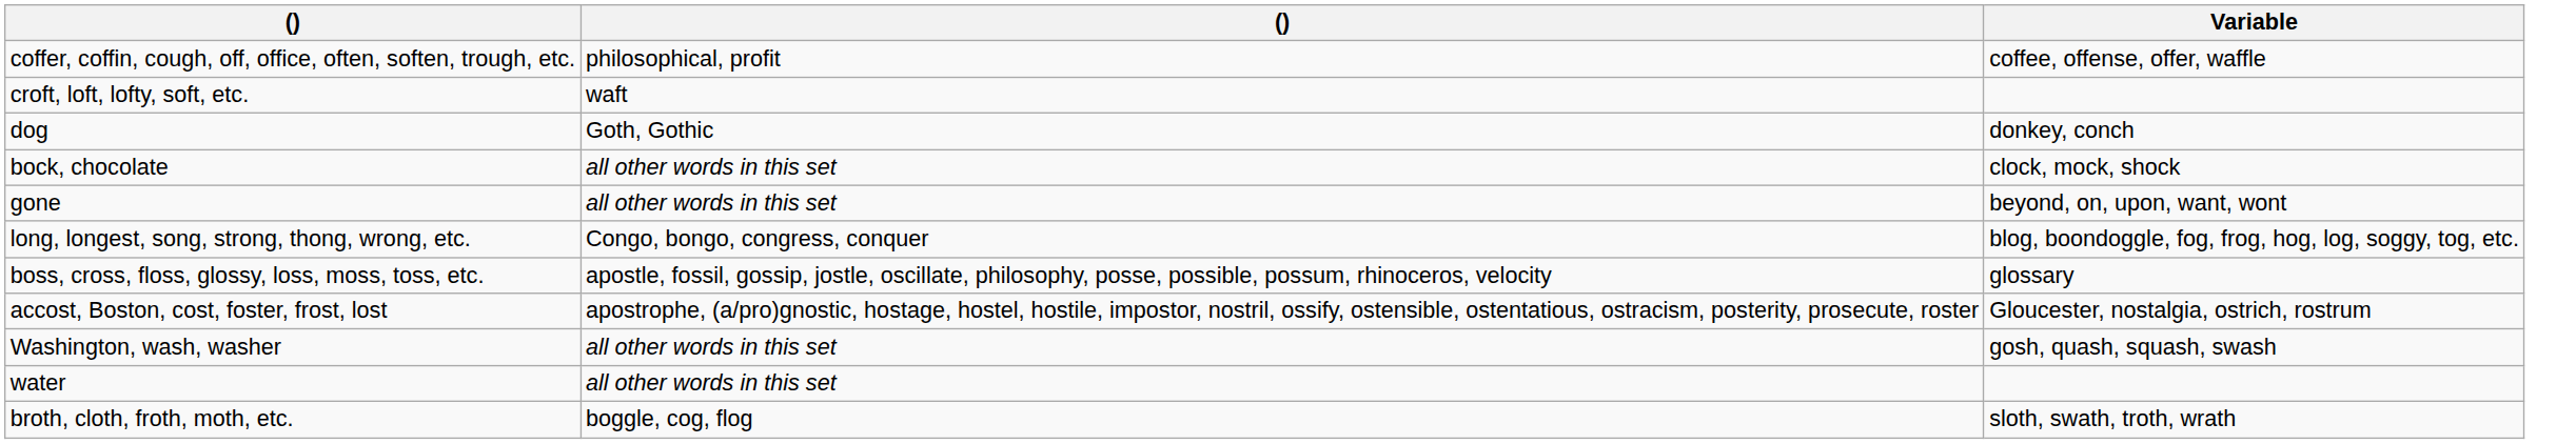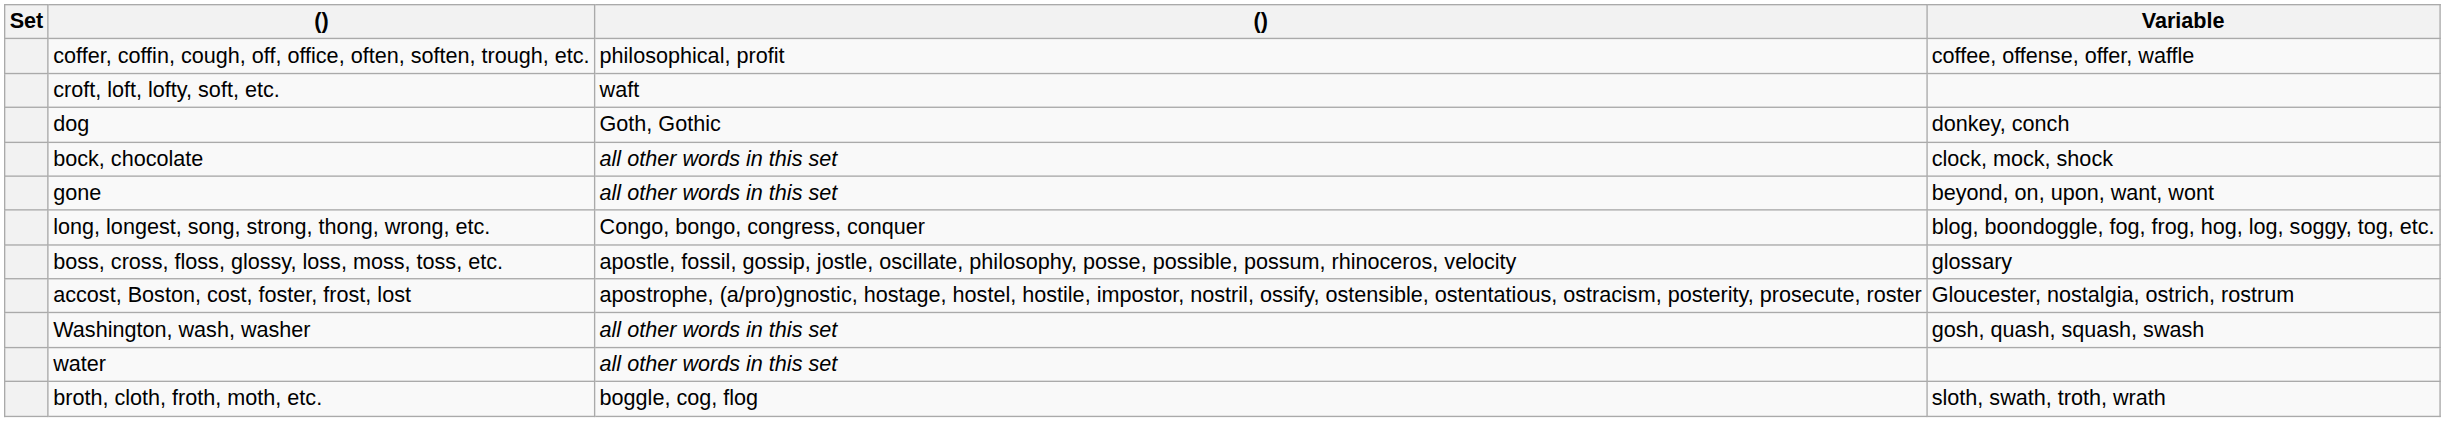 <table class="wikitable">
 <tr>
+<th scope="col">Set</th>
 <th scope="col"> ()</th>
 <th scope="col"> ()</th>
 <th scope="col">Variable</th>
 </tr>
 <tr>
+<th scope="row"></th>
 <td>coffer, coffin, cough, off, office, often, soften, trough, etc.</td>
 <td>philosophical, profit</td>
 <td>coffee, offense, offer, waffle</td>
 </tr>
 <tr>
+<th scope="row"></th>
 <td>croft, loft, lofty, soft, etc.</td>
 <td>waft</td>
 <td></td>
 </tr>
 <tr>
+<th scope="row"></th>
 <td>dog</td>
 <td>Goth, Gothic</td>
 <td>donkey, conch</td>
 </tr>
 <tr>
+<th scope="row"></th>
 <td>bock, chocolate</td>
 <td><em>all other words in this set</em></td>
 <td>clock, mock, shock</td>
 </tr>
 <tr>
+<th scope="row"></th>
 <td>gone</td>
 <td><em>all other words in this set</em></td>
 <td>beyond, on, upon, want, wont</td>
 </tr>
 <tr>
+<th scope="row"></th>
 <td>long, longest, song, strong, thong, wrong, etc.</td>
 <td>Congo, bongo, congress, conquer</td>
 <td>blog, boondoggle, fog, frog, hog, log, soggy, tog, etc.</td>
 </tr>
 <tr>
+<th scope="row"></th>
 <td>boss, cross, floss, glossy, loss, moss, toss, etc.</td>
 <td>apostle, fossil, gossip, jostle, oscillate, philosophy, posse, possible, possum, rhinoceros, velocity</td>
 <td>glossary</td>
 </tr>
 <tr>
+<th scope="row"></th>
 <td>accost, Boston, cost, foster, frost, lost</td>
 <td>apostrophe, (a/pro)gnostic, hostage, hostel, hostile, impostor, nostril, ossify, ostensible, ostentatious, ostracism, posterity, prosecute, roster</td>
 <td>Gloucester, nostalgia, ostrich, rostrum</td>
 </tr>
 <tr>
+<th scope="row"></th>
 <td>Washington, wash, washer</td>
 <td><em>all other words in this set</em></td>
 <td>gosh, quash, squash, swash</td>
 </tr>
 <tr>
+<th scope="row"></th>
 <td>water</td>
 <td><em>all other words in this set</em></td>
 <td></td>
 </tr>
 <tr>
+<th scope="row"></th>
 <td>broth, cloth, froth, moth, etc.</td>
 <td>boggle, cog, flog</td>
 <td>sloth, swath, troth, wrath</td>
 </tr>
 </table>
